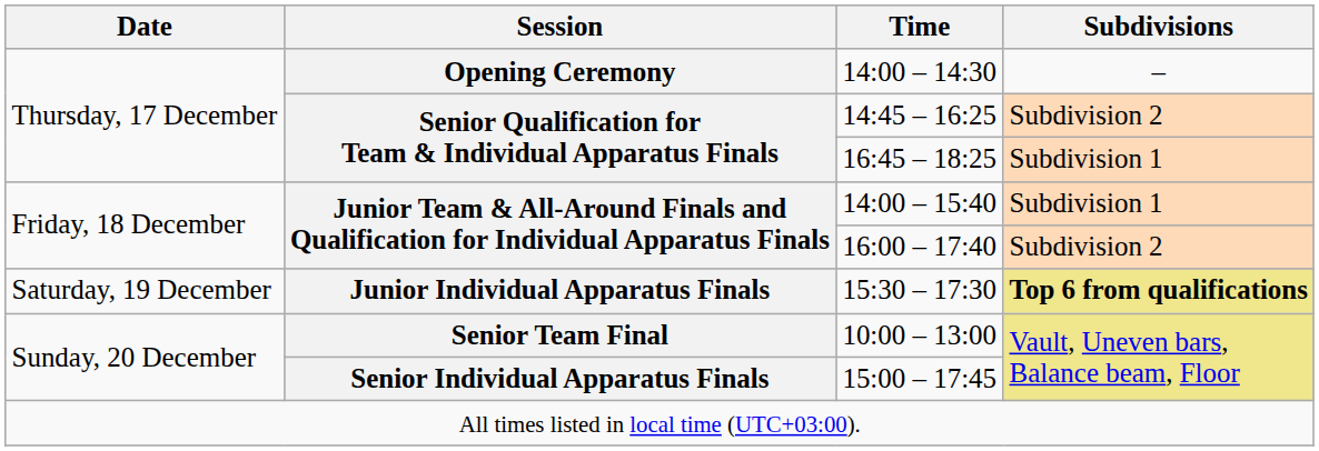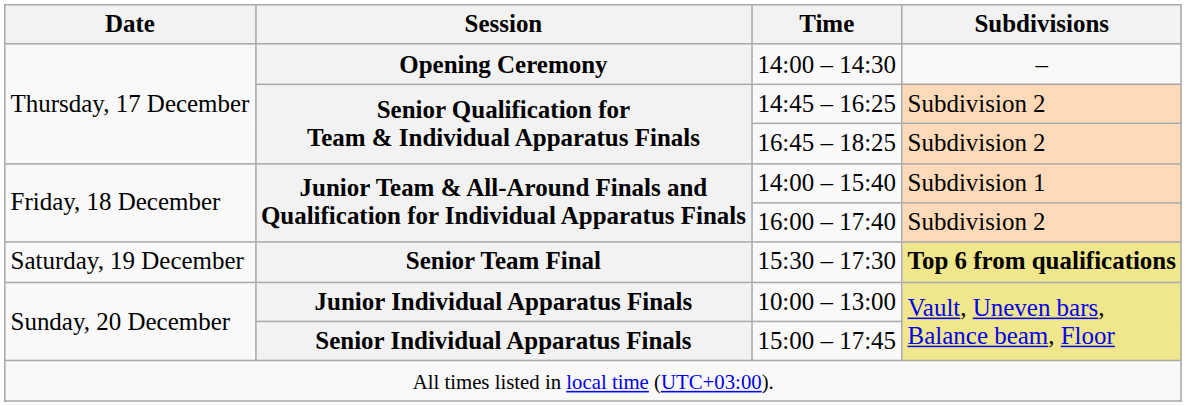 <table class="wikitable">
 <tr>
 <th>Date</th>
 <th>Session</th>
 <th>Time</th>
 <th>Subdivisions</th>
 </tr>
 <tr>
 <td rowspan=3>Thursday, 17 December</td>
 <th>Opening Ceremony</th>
 <td>14:00 – 14:30</td>
 <td align=center>–</td>
 </tr>
 <tr>
 <th rowspan=2>Senior Qualification for<br>Team & Individual Apparatus Finals</th>
 <td>14:45 – 16:25</td>
 <td bgcolor="#ffdab9">Subdivision 2</td>
 </tr>
 <tr>
 <td>16:45 – 18:25</td>
-<td bgcolor="#ffdab9">Subdivision 1</td>
+<td bgcolor="#ffdab9">Subdivision 2</td>
 </tr>
 <tr>
 <td rowspan=2>Friday, 18 December</td>
 <th rowspan=2>Junior Team & All-Around Finals and<br>Qualification for Individual Apparatus Finals</th>
 <td>14:00 – 15:40</td>
 <td bgcolor="#ffdab9">Subdivision 1</td>
 </tr>
 <tr>
 <td>16:00 – 17:40</td>
 <td bgcolor="#ffdab9">Subdivision 2</td>
 </tr>
 <tr>
 <td>Saturday, 19 December</td>
-<th>Junior Individual Apparatus Finals</th>
+<th>Senior Team Final</th>
 <td>15:30 – 17:30</td>
 <td bgcolor="#f0e68c"><strong>Top 6 from qualifications</strong></td>
 </tr>
 <tr>
 <td rowspan=2>Sunday, 20 December</td>
-<th>Senior Team Final</th>
+<th>Junior Individual Apparatus Finals</th>
 <td>10:00 – 13:00</td>
 <td rowspan=2 bgcolor="#f0e68c"><a href='#'>Vault</a>, <a href='#'>Uneven bars</a>,<br><a href='#'>Balance beam</a>, <a href='#'>Floor</a></td>
 </tr>
 <tr>
 <th>Senior Individual Apparatus Finals</th>
 <td>15:00 – 17:45</td>
 </tr>
 <tr>
 <td colspan=4 align=center><small> All times listed in <a href='#'>local time</a> (<a href='#'>UTC+03:00</a>).</small></td>
 </tr>
 </table>
